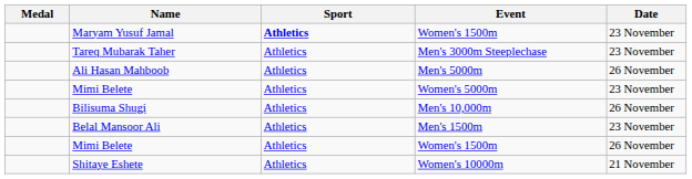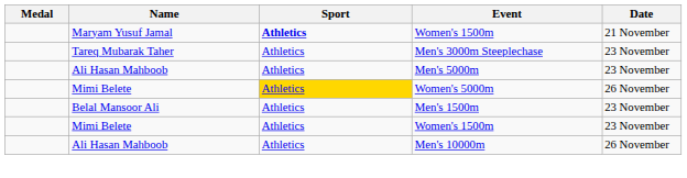 <table class="wikitable sortable" style="font-size:100%">
 <tr>
 <th width="80">Medal</th>
 <th width="250">Name</th>
 <th width="200">Sport</th>
 <th width="250">Event</th>
 <th width="100">Date</th>
 </tr>
 <tr>
 <td></td>
 <td><a href='#'>Maryam Yusuf Jamal</a></td>
 <td><strong><a href='#'>Athletics</a></strong></td>
 <td><a href='#'>Women's 1500m</a></td>
-<td>23 November</td>
+<td>21 November</td>
 </tr>
 <tr>
 <td></td>
 <td><a href='#'>Tareq Mubarak Taher</a></td>
 <td><a href='#'>Athletics</a></td>
 <td><a href='#'>Men's 3000m Steeplechase</a></td>
 <td>23 November</td>
 </tr>
 <tr>
 <td></td>
 <td><a href='#'>Ali Hasan Mahboob</a></td>
 <td><a href='#'>Athletics</a></td>
 <td><a href='#'>Men's 5000m</a></td>
-<td>26 November</td>
+<td>23 November</td>
 </tr>
 <tr>
 <td></td>
 <td><a href='#'>Mimi Belete</a></td>
-<td><a href='#'>Athletics</a></td>
+<td style="background: gold;"><a href='#'>Athletics</a></td>
 <td><a href='#'>Women's 5000m</a></td>
-<td>23 November</td>
-</tr>
-<tr>
-<td></td>
-<td><a href='#'>Bilisuma Shugi</a></td>
-<td><a href='#'>Athletics</a></td>
-<td><a href='#'>Men's 10,000m</a></td>
 <td>26 November</td>
 </tr>
 <tr>
 <td></td>
 <td><a href='#'>Belal Mansoor Ali</a></td>
 <td><a href='#'>Athletics</a></td>
 <td><a href='#'>Men's 1500m</a></td>
 <td>23 November</td>
 </tr>
 <tr>
 <td></td>
 <td><a href='#'>Mimi Belete</a></td>
 <td><a href='#'>Athletics</a></td>
 <td><a href='#'>Women's 1500m</a></td>
-<td>26 November</td>
+<td>23 November</td>
 </tr>
 <tr>
 <td></td>
-<td><a href='#'>Shitaye Eshete</a></td>
+<td><a href='#'>Ali Hasan Mahboob</a></td>
 <td><a href='#'>Athletics</a></td>
-<td><a href='#'>Women's 10000m</a></td>
-<td>21 November</td>
+<td><a href='#'>Men's 10000m</a></td>
+<td>26 November</td>
 </tr>
 </table>
